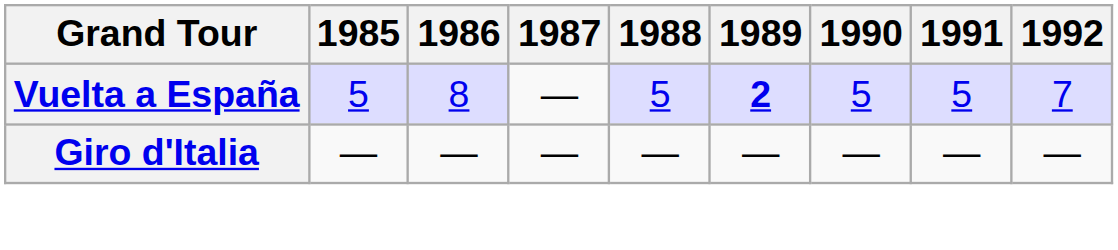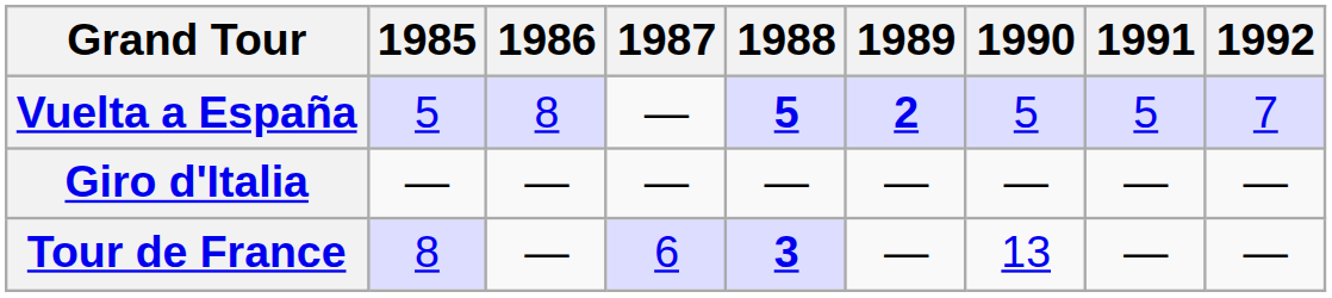 <table class="wikitable plainrowheaders">
 <tr>
 <th scope="col">Grand Tour</th>
 <th scope="col">1985</th>
 <th scope="col">1986</th>
 <th scope="col">1987</th>
 <th scope="col">1988</th>
 <th scope="col">1989</th>
 <th scope="col">1990</th>
 <th scope="col">1991</th>
 <th scope="col">1992</th>
 </tr>
 <tr style="text-align:center;">
 <th scope="row"> <a href='#'>Vuelta a España</a></th>
 <td style="background:#ddf;"><a href='#'>5</a></td>
 <td style="background:#ddf;"><a href='#'>8</a></td>
 <td>—</td>
-<td style="background:#ddf;"><a href='#'>5</a></td>
+<td style="background:#ddf;"><strong><a href='#'>5</a></strong></td>
 <td style="background:#ddf;"><strong><a href='#'>2</a></strong></td>
 <td style="background:#ddf;"><a href='#'>5</a></td>
 <td style="background:#ddf;"><a href='#'>5</a></td>
 <td style="background:#ddf;"><a href='#'>7</a></td>
 </tr>
 <tr |- style="text-align:center;">
 <th scope="row"> <a href='#'>Giro d'Italia</a></th>
 <td>—</td>
 <td>—</td>
 <td>—</td>
 <td>—</td>
 <td>—</td>
 <td>—</td>
 <td>—</td>
 <td>—</td>
 </tr>
+<tr style="text-align:center;">
+<th scope="row"> <a href='#'>Tour de France</a></th>
+<td style="background:#ddf;"><a href='#'>8</a></td>
+<td>—</td>
+<td style="background:#ddf;"><a href='#'>6</a></td>
+<td style="background:#ddf;"><strong><a href='#'>3</a></strong></td>
+<td>—</td>
+<td><a href='#'>13</a></td>
+<td>—</td>
+<td>—</td>
+</tr>
 </table>
